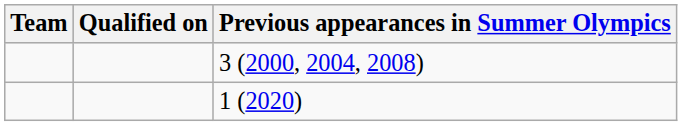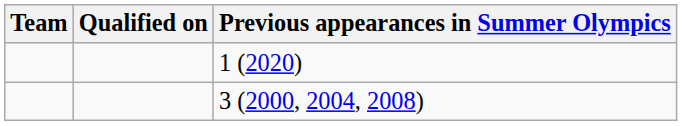 <table class="wikitable sortable">
 <tr>
 <th>Team</th>
 <th>Qualified on</th>
 <th data-sort-type="number">Previous appearances in <a href='#'>Summer Olympics</a></th>
 </tr>
 <tr>
 <td></td>
 <td></td>
-<td>3 (<a href='#'>2000</a>, <a href='#'>2004</a>, <a href='#'>2008</a>)</td>
+<td>1 (<a href='#'>2020</a>)</td>
 </tr>
 <tr>
 <td></td>
 <td></td>
-<td>1 (<a href='#'>2020</a>)</td>
+<td>3 (<a href='#'>2000</a>, <a href='#'>2004</a>, <a href='#'>2008</a>)</td>
 </tr>
 </table>
